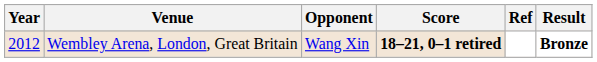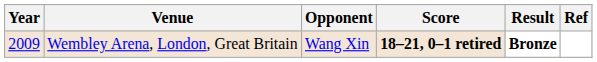 <table class="sortable wikitable" style="font-size: 90%">
 <tr>
 <th>Year</th>
 <th>Venue</th>
 <th>Opponent</th>
 <th>Score</th>
+<th>Result</th>
 <th>Ref</th>
-<th>Result</th>
 </tr>
 <tr style="background:#F3E6D7">
-<td align="center"><a href='#'>2012</a></td>
+<td align="center"><a href='#'>2009</a></td>
 <td align="left"><a href='#'>Wembley Arena</a>, <a href='#'>London</a>, Great Britain</td>
 <td align="left"> <a href='#'>Wang Xin</a></td>
 <td align="left"><strong>18–21, 0–1 retired</strong></td>
+<td style="text-align:left; background:white"> <strong>Bronze</strong></td>
 <td style="text-align:center; background:white"></td>
-<td style="text-align:left; background:white"> <strong>Bronze</strong></td>
 </tr>
 </table>
